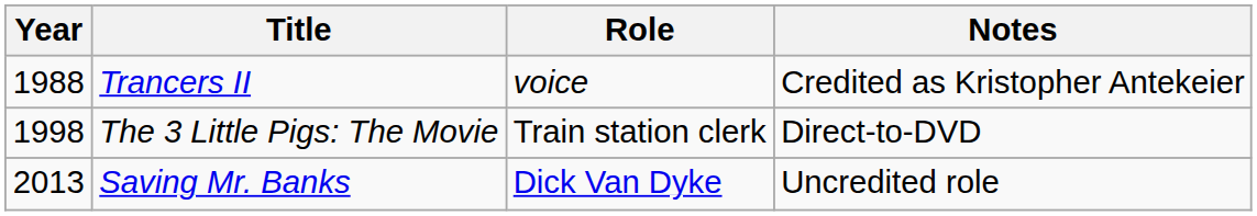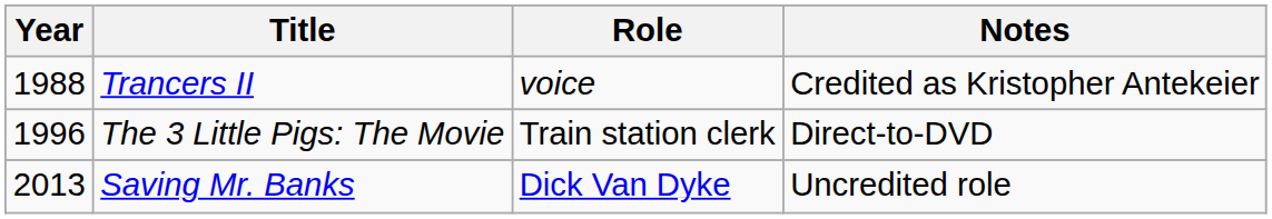 <table class="wikitable sortable">
 <tr>
 <th>Year</th>
 <th>Title</th>
 <th>Role</th>
 <th class="unsortable">Notes</th>
 </tr>
 <tr>
 <td>1988</td>
 <td><em><a href='#'>Trancers II</a></em></td>
 <td><em>voice</em></td>
 <td>Credited as Kristopher Antekeier</td>
 </tr>
 <tr>
-<td>1998</td>
+<td>1996</td>
 <td><em>The 3 Little Pigs: The Movie</em></td>
 <td>Train station clerk</td>
 <td>Direct-to-DVD</td>
 </tr>
 <tr>
 <td>2013</td>
 <td><em><a href='#'>Saving Mr. Banks</a></em></td>
 <td><a href='#'>Dick Van Dyke</a></td>
 <td>Uncredited role</td>
 </tr>
 </table>
